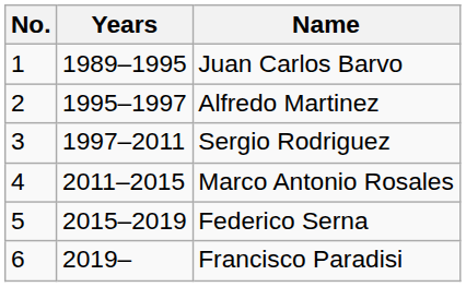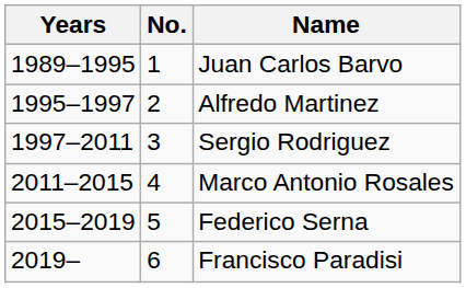 <table class="wikitable">
 <tr>
+<th>Years</th>
 <th>No.</th>
-<th>Years</th>
 <th>Name</th>
 </tr>
 <tr>
+<td>1989–1995</td>
 <td>1</td>
-<td>1989–1995</td>
 <td> Juan Carlos Barvo</td>
 </tr>
 <tr>
+<td>1995–1997</td>
 <td>2</td>
-<td>1995–1997</td>
 <td> Alfredo Martinez</td>
 </tr>
 <tr>
+<td>1997–2011</td>
 <td>3</td>
-<td>1997–2011</td>
 <td> Sergio Rodriguez</td>
 </tr>
 <tr>
+<td>2011–2015</td>
 <td>4</td>
-<td>2011–2015</td>
 <td> Marco Antonio Rosales</td>
 </tr>
 <tr>
+<td>2015–2019</td>
 <td>5</td>
-<td>2015–2019</td>
 <td> Federico Serna</td>
 </tr>
 <tr>
+<td>2019–</td>
 <td>6</td>
-<td>2019–</td>
 <td> Francisco Paradisi</td>
 </tr>
 </table>
